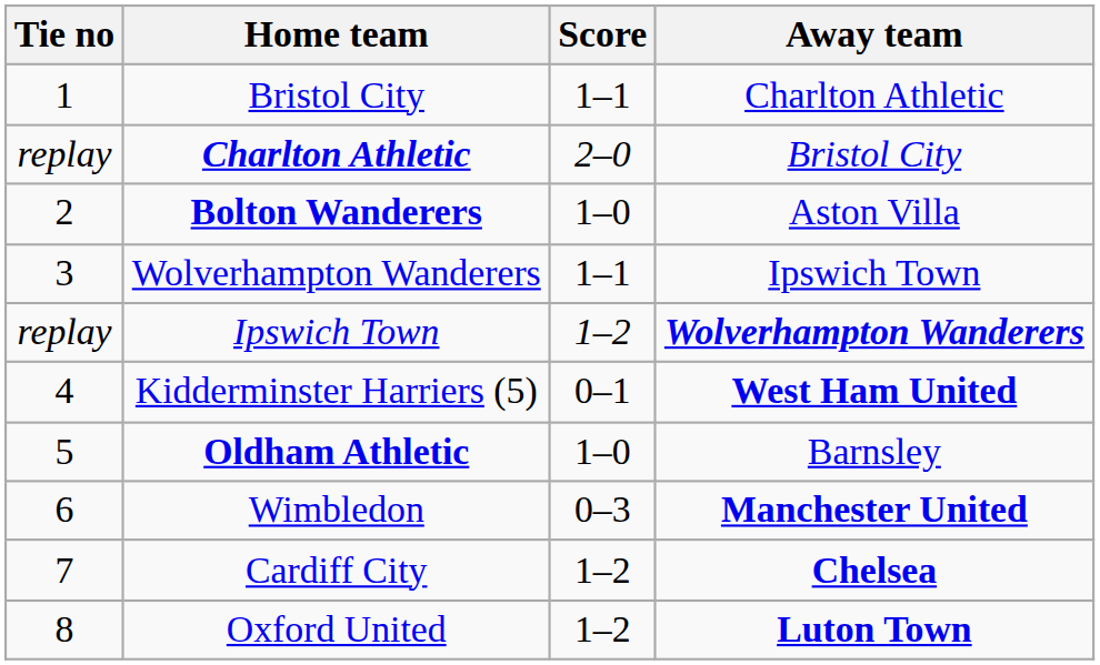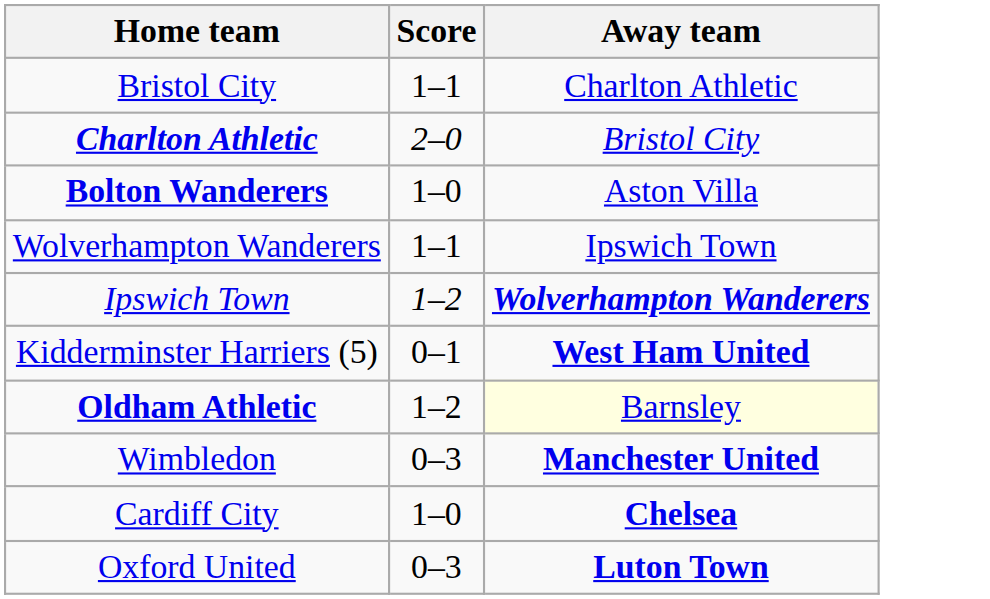 <table class="wikitable" style="text-align: center">
 <tr>
-<th>Tie no</th>
 <th>Home team</th>
 <th>Score</th>
 <th>Away team</th>
 </tr>
 <tr>
-<td>1</td>
 <td><a href='#'>Bristol City</a></td>
 <td>1–1</td>
 <td><a href='#'>Charlton Athletic</a></td>
 </tr>
 <tr>
-<td><em>replay</em></td>
 <td><strong><em><a href='#'>Charlton Athletic</a></em></strong></td>
 <td><em>2–0</em></td>
 <td><em><a href='#'>Bristol City</a></em></td>
 </tr>
 <tr>
-<td>2</td>
 <td><strong><a href='#'>Bolton Wanderers</a></strong></td>
 <td>1–0</td>
 <td><a href='#'>Aston Villa</a></td>
 </tr>
 <tr>
-<td>3</td>
 <td><a href='#'>Wolverhampton Wanderers</a></td>
 <td>1–1</td>
 <td><a href='#'>Ipswich Town</a></td>
 </tr>
 <tr>
-<td><em>replay</em></td>
 <td><em><a href='#'>Ipswich Town</a></em></td>
 <td><em>1–2</em></td>
 <td><strong><em><a href='#'>Wolverhampton Wanderers</a></em></strong></td>
 </tr>
 <tr>
-<td>4</td>
 <td><a href='#'>Kidderminster Harriers</a> (5)</td>
 <td>0–1</td>
 <td><strong><a href='#'>West Ham United</a></strong></td>
 </tr>
 <tr>
-<td>5</td>
 <td><strong><a href='#'>Oldham Athletic</a></strong></td>
-<td>1–0</td>
-<td><a href='#'>Barnsley</a></td>
+<td>1–2</td>
+<td style="background: lightyellow;"><a href='#'>Barnsley</a></td>
 </tr>
 <tr>
-<td>6</td>
 <td><a href='#'>Wimbledon</a></td>
 <td>0–3</td>
 <td><strong><a href='#'>Manchester United</a></strong></td>
 </tr>
 <tr>
-<td>7</td>
 <td><a href='#'>Cardiff City</a></td>
-<td>1–2</td>
+<td>1–0</td>
 <td><strong><a href='#'>Chelsea</a></strong></td>
 </tr>
 <tr>
-<td>8</td>
 <td><a href='#'>Oxford United</a></td>
-<td>1–2</td>
+<td>0–3</td>
 <td><strong><a href='#'>Luton Town</a></strong></td>
 </tr>
 </table>
